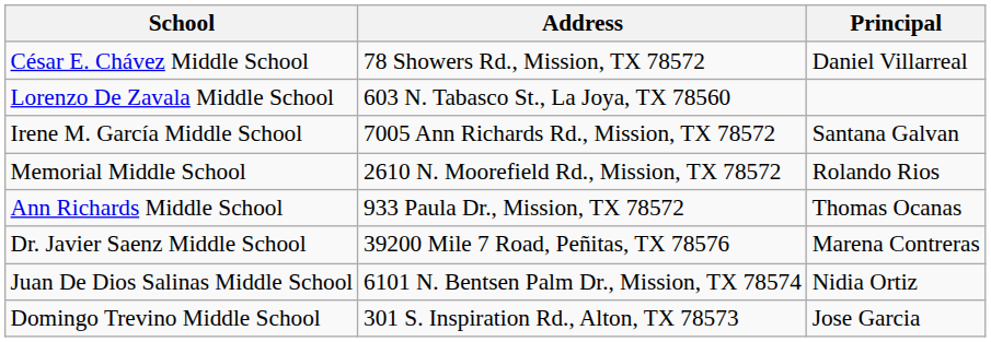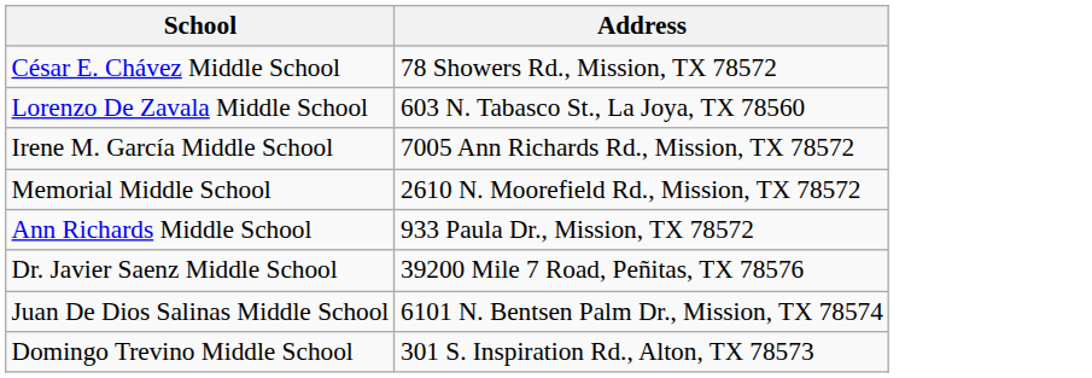 <table class="wikitable">
 <tr>
 <th>School</th>
 <th>Address</th>
-<th>Principal</th>
 </tr>
 <tr>
 <td><a href='#'>César E. Chávez</a> Middle School</td>
 <td>78 Showers Rd., Mission, TX 78572</td>
-<td>Daniel Villarreal</td>
 </tr>
 <tr>
 <td><a href='#'>Lorenzo De Zavala</a> Middle School</td>
 <td>603 N. Tabasco St., La Joya, TX 78560</td>
-<td></td>
 </tr>
 <tr>
 <td>Irene M. García Middle School</td>
 <td>7005 Ann Richards Rd., Mission, TX 78572</td>
-<td>Santana Galvan</td>
 </tr>
 <tr>
 <td>Memorial Middle School</td>
 <td>2610 N. Moorefield Rd., Mission, TX 78572</td>
-<td>Rolando Rios</td>
 </tr>
 <tr>
 <td><a href='#'>Ann Richards</a> Middle School</td>
 <td>933 Paula Dr., Mission, TX 78572</td>
-<td>Thomas Ocanas</td>
 </tr>
 <tr>
 <td>Dr. Javier Saenz Middle School</td>
 <td>39200 Mile 7 Road, Peñitas, TX 78576</td>
-<td>Marena Contreras</td>
 </tr>
 <tr>
 <td>Juan De Dios Salinas Middle School</td>
 <td>6101 N. Bentsen Palm Dr., Mission, TX 78574</td>
-<td>Nidia Ortiz</td>
 </tr>
 <tr>
 <td>Domingo Trevino Middle School</td>
 <td>301 S. Inspiration Rd., Alton, TX 78573</td>
-<td>Jose Garcia</td>
 </tr>
 </table>
